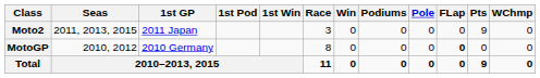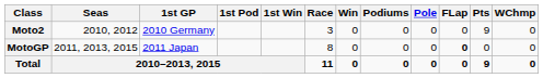 <table class="wikitable">
 <tr>
 <th>Class</th>
 <th>Seas</th>
 <th>1st GP</th>
 <th>1st Pod</th>
 <th>1st Win</th>
 <th>Race</th>
 <th>Win</th>
 <th>Podiums</th>
 <th><a href='#'>Pole</a></th>
 <th>FLap</th>
 <th>Pts</th>
 <th>WChmp</th>
 </tr>
 <tr align="right">
 <th>Moto2</th>
-<td>2011, 2013, 2015</td>
-<td align="left"><a href='#'>2011 Japan</a></td>
+<td>2010, 2012</td>
+<td align="left"><a href='#'>2010 Germany</a></td>
 <td align="left"></td>
 <td align="left"></td>
 <td>3</td>
 <td>0</td>
 <td>0</td>
 <td>0</td>
 <td>0</td>
 <td>9</td>
 <td>0</td>
 </tr>
 <tr align="right">
 <th>MotoGP</th>
-<td>2010, 2012</td>
-<td align="left"><a href='#'>2010 Germany</a></td>
+<td>2011, 2013, 2015</td>
+<td align="left"><a href='#'>2011 Japan</a></td>
 <td align="left"></td>
 <td align="left"></td>
 <td>8</td>
 <td>0</td>
 <td>0</td>
 <td>0</td>
 <td><strong>0</strong></td>
 <td>0</td>
 <td>0</td>
 </tr>
 <tr align="right">
 <th>Total</th>
 <th colspan=4>2010–2013, 2015</th>
 <td><strong>11</strong></td>
 <td><strong>0</strong></td>
 <td><strong>0</strong></td>
 <td><strong>0</strong></td>
 <td><strong>0</strong></td>
 <td><strong>9</strong></td>
 <td><strong>0</strong></td>
 </tr>
 </table>
